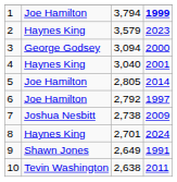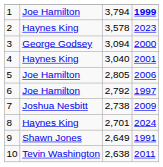 <table class="wikitable">
 <tr>
 </tr>
 <tr>
 <td>1</td>
 <td><a href='#'>Joe Hamilton</a></td>
 <td><abbr>3,794</abbr></td>
 <td><strong><a href='#'>1999</a></strong></td>
 </tr>
 <tr>
 <td>2</td>
 <td><a href='#'>Haynes King</a></td>
-<td><abbr>3,579</abbr></td>
+<td><abbr>3,578</abbr></td>
 <td><a href='#'>2023</a></td>
 </tr>
 <tr>
 <td>3</td>
 <td><a href='#'>George Godsey</a></td>
 <td><abbr>3,094</abbr></td>
 <td><a href='#'>2000</a></td>
 </tr>
 <tr>
 <td>4</td>
 <td><a href='#'>Haynes King</a></td>
 <td><abbr>3,040</abbr></td>
 <td><a href='#'>2001</a></td>
 </tr>
 <tr>
 <td>5</td>
 <td><a href='#'>Joe Hamilton</a></td>
 <td><abbr>2,805</abbr></td>
-<td><a href='#'>2014</a></td>
+<td><a href='#'>2006</a></td>
 </tr>
 <tr>
 <td>6</td>
 <td><a href='#'>Joe Hamilton</a></td>
 <td><abbr>2,792</abbr></td>
 <td><a href='#'>1997</a></td>
 </tr>
 <tr>
 <td>7</td>
 <td><a href='#'>Joshua Nesbitt</a></td>
 <td><abbr>2,738</abbr></td>
 <td><a href='#'>2009</a></td>
 </tr>
 <tr>
 <td>8</td>
 <td><a href='#'>Haynes King</a></td>
 <td><abbr>2,701</abbr></td>
 <td><a href='#'>2024</a></td>
 </tr>
 <tr>
 <td>9</td>
 <td><a href='#'>Shawn Jones</a></td>
 <td><abbr>2,649</abbr></td>
 <td><a href='#'>1991</a></td>
 </tr>
 <tr>
 <td>10</td>
 <td><a href='#'>Tevin Washington</a></td>
 <td><abbr>2,638</abbr></td>
 <td><a href='#'>2011</a></td>
 </tr>
 </table>
